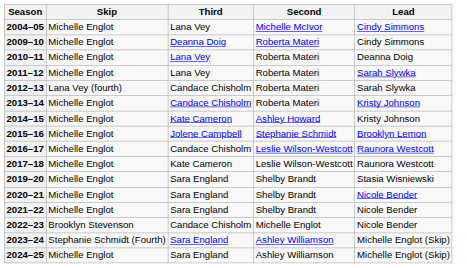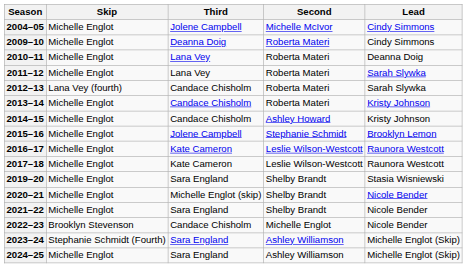 <table class="wikitable">
 <tr>
 <th scope="col">Season</th>
 <th scope="col">Skip</th>
 <th scope="col">Third</th>
 <th scope="col">Second</th>
 <th scope="col">Lead</th>
 </tr>
 <tr>
 <th scope="row">2004–05</th>
 <td>Michelle Englot</td>
-<td>Lana Vey</td>
+<td><a href='#'>Jolene Campbell</a></td>
 <td><a href='#'>Michelle McIvor</a></td>
 <td><a href='#'>Cindy Simmons</a></td>
 </tr>
 <tr>
 <th scope="row">2009–10</th>
 <td>Michelle Englot</td>
 <td><a href='#'>Deanna Doig</a></td>
 <td><a href='#'>Roberta Materi</a></td>
 <td>Cindy Simmons</td>
 </tr>
 <tr>
 <th scope="row">2010–11</th>
 <td>Michelle Englot</td>
 <td><a href='#'>Lana Vey</a></td>
 <td>Roberta Materi</td>
 <td>Deanna Doig</td>
 </tr>
 <tr>
 <th scope="row">2011–12</th>
 <td>Michelle Englot</td>
 <td>Lana Vey</td>
 <td>Roberta Materi</td>
 <td><a href='#'>Sarah Slywka</a></td>
 </tr>
 <tr>
 <th scope="row">2012–13</th>
 <td>Lana Vey (fourth)</td>
 <td>Candace Chisholm</td>
 <td>Roberta Materi</td>
 <td>Sarah Slywka</td>
 </tr>
 <tr>
 <th scope="row">2013–14</th>
 <td>Michelle Englot</td>
 <td><a href='#'>Candace Chisholm</a></td>
 <td>Roberta Materi</td>
 <td><a href='#'>Kristy Johnson</a></td>
 </tr>
 <tr>
 <th scope="row">2014–15</th>
 <td>Michelle Englot</td>
-<td><a href='#'>Kate Cameron</a></td>
+<td>Candace Chisholm</td>
 <td><a href='#'>Ashley Howard</a></td>
 <td>Kristy Johnson</td>
 </tr>
 <tr>
 <th scope="row">2015–16</th>
 <td>Michelle Englot</td>
 <td><a href='#'>Jolene Campbell</a></td>
 <td><a href='#'>Stephanie Schmidt</a></td>
 <td><a href='#'>Brooklyn Lemon</a></td>
 </tr>
 <tr>
 <th scope="row">2016–17</th>
 <td>Michelle Englot</td>
-<td>Candace Chisholm</td>
+<td><a href='#'>Kate Cameron</a></td>
 <td><a href='#'>Leslie Wilson-Westcott</a></td>
 <td><a href='#'>Raunora Westcott</a></td>
 </tr>
 <tr>
 <th scope="row">2017–18</th>
 <td>Michelle Englot</td>
 <td>Kate Cameron</td>
 <td>Leslie Wilson-Westcott</td>
 <td>Raunora Westcott</td>
 </tr>
 <tr>
 <th scope="row">2019–20</th>
 <td>Michelle Englot</td>
 <td>Sara England</td>
 <td>Shelby Brandt</td>
 <td>Stasia Wisniewski</td>
 </tr>
 <tr>
 <th scope="row">2020–21</th>
 <td>Michelle Englot</td>
-<td>Sara England</td>
+<td>Michelle Englot (skip)</td>
 <td>Shelby Brandt</td>
 <td><a href='#'>Nicole Bender</a></td>
 </tr>
 <tr>
 <th scope="row">2021–22</th>
 <td>Michelle Englot</td>
 <td>Sara England</td>
 <td>Shelby Brandt</td>
 <td>Nicole Bender</td>
 </tr>
 <tr>
 <th scope="row">2022–23</th>
 <td>Brooklyn Stevenson</td>
 <td>Candace Chisholm</td>
 <td>Michelle Englot</td>
 <td>Nicole Bender</td>
 </tr>
 <tr>
 <th scope="row">2023–24</th>
 <td>Stephanie Schmidt (Fourth)</td>
 <td><a href='#'>Sara England</a></td>
 <td><a href='#'>Ashley Williamson</a></td>
 <td>Michelle Englot (Skip)</td>
 </tr>
 <tr>
 <th scope="row">2024–25</th>
 <td>Michelle Englot</td>
 <td>Sara England</td>
 <td>Ashley Williamson</td>
 <td>Michelle Englot (Skip)</td>
 </tr>
 </table>
